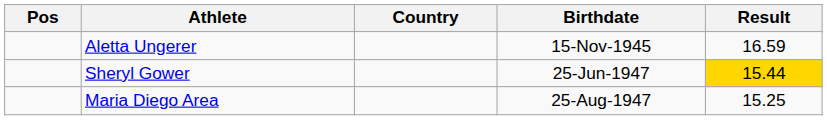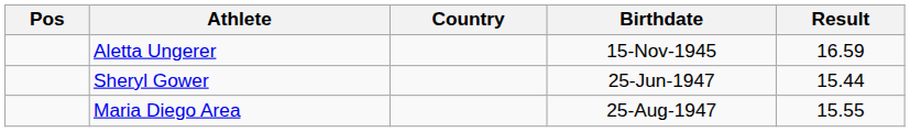 <table class="wikitable"  style="text-align:center; width:60%;">
 <tr>
 <th>Pos</th>
 <th>Athlete</th>
 <th>Country</th>
 <th>Birthdate</th>
 <th>Result</th>
 </tr>
 <tr>
 <td align=center></td>
 <td align=left><a href='#'>Aletta Ungerer</a></td>
 <td align=left></td>
 <td>15-Nov-1945</td>
 <td>16.59</td>
 </tr>
 <tr>
 <td align=center></td>
 <td align=left><a href='#'>Sheryl Gower</a></td>
 <td align=left></td>
 <td>25-Jun-1947</td>
-<td style="background: gold;">15.44</td>
+<td>15.44</td>
 </tr>
 <tr>
 <td align=center></td>
 <td align=left><a href='#'>Maria Diego Area</a></td>
 <td align=left></td>
 <td>25-Aug-1947</td>
-<td>15.25</td>
+<td>15.55</td>
 </tr>
 </table>
